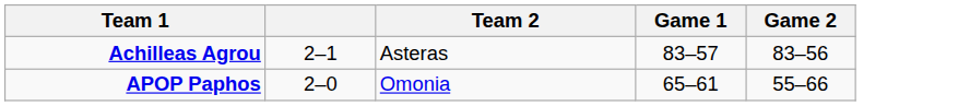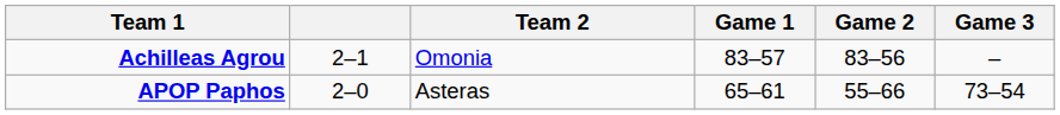 <table class=wikitable style="text-align:center">
 <tr>
 <th width=200>Team 1</th>
 <th width=80></th>
 <th width=200>Team 2</th>
 <th width=80>Game 1</th>
 <th width=80>Game 2</th>
+<th width=80>Game 3</th>
 </tr>
 <tr>
 <td align=right><strong><a href='#'>Achilleas Agrou</a></strong></td>
 <td>2–1</td>
-<td align=left>Asteras</td>
+<td align=left><a href='#'>Omonia</a></td>
 <td>83–57</td>
 <td>83–56</td>
+<td>–</td>
 </tr>
 <tr>
 <td align=right><strong><a href='#'>APOP Paphos</a></strong></td>
 <td>2–0</td>
-<td align=left><a href='#'>Omonia</a></td>
+<td align=left>Asteras</td>
 <td>65–61</td>
 <td>55–66</td>
+<td>73–54</td>
 </tr>
 </table>
